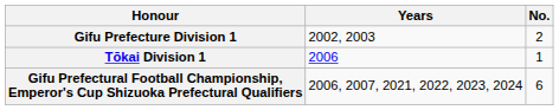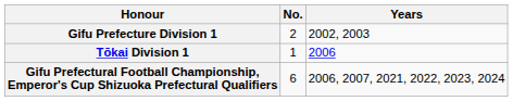 <table class="wikitable plainrowheaders">
 <tr>
 <th scope=col>Honour</th>
+<th scope=col>No.</th>
 <th scope=col>Years</th>
-<th scope=col>No.</th>
 </tr>
 <tr>
 <th scope=row>Gifu Prefecture Division 1</th>
+<td align="center">2</td>
 <td>2002, 2003</td>
-<td align="center">2</td>
 </tr>
 <tr>
 <th scope=row><a href='#'>Tōkai</a> Division 1</th>
+<td align="center">1</td>
 <td><a href='#'>2006</a></td>
-<td align="center">1</td>
 </tr>
 <tr>
 <th scope=row>Gifu Prefectural Football Championship, <br>Emperor's Cup Shizuoka Prefectural Qualifiers</th>
+<td align="center">6</td>
 <td>2006, 2007, 2021, 2022, 2023, 2024</td>
-<td align="center">6</td>
 </tr>
 </table>
